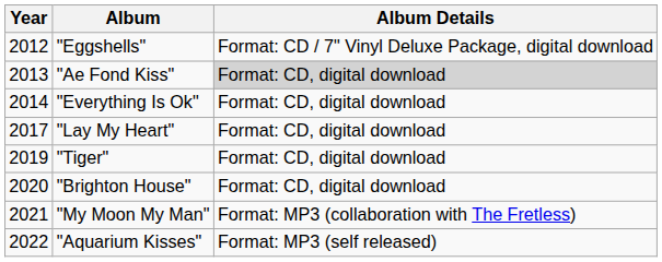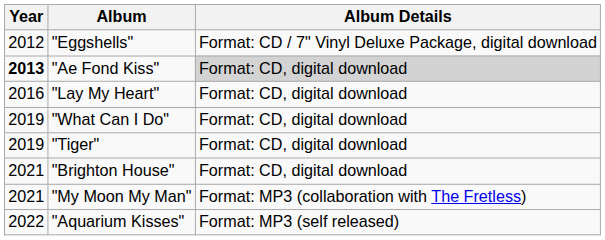 <table class="wikitable">
 <tr>
 <th>Year</th>
 <th>Album</th>
 <th>Album Details</th>
 </tr>
 <tr>
 <td>2012</td>
 <td>"Eggshells"</td>
 <td>Format: CD / 7" Vinyl Deluxe Package, digital download</td>
 </tr>
 <tr>
-<td>2013</td>
+<td><strong>2013</strong></td>
 <td>"Ae Fond Kiss"</td>
 <td style="background: lightgrey;">Format: CD, digital download</td>
 </tr>
 <tr>
-<td>2014</td>
-<td>"Everything Is Ok"</td>
+<td>2016</td>
+<td>"Lay My Heart"</td>
 <td>Format: CD, digital download</td>
 </tr>
 <tr>
-<td>2017</td>
-<td>"Lay My Heart"</td>
+<td>2019</td>
+<td>"What Can I Do"</td>
 <td>Format: CD, digital download</td>
 </tr>
 <tr>
 <td>2019</td>
 <td>"Tiger"</td>
 <td>Format: CD, digital download</td>
 </tr>
 <tr>
-<td>2020</td>
+<td>2021</td>
 <td>"Brighton House"</td>
 <td>Format: CD, digital download</td>
 </tr>
 <tr>
 <td>2021</td>
 <td>"My Moon My Man"</td>
 <td>Format: MP3 (collaboration with <a href='#'>The Fretless</a>)</td>
 </tr>
 <tr>
 <td>2022</td>
 <td>"Aquarium Kisses"</td>
 <td>Format: MP3 (self released)</td>
 </tr>
 </table>
